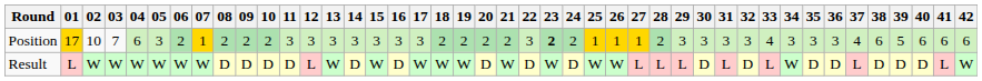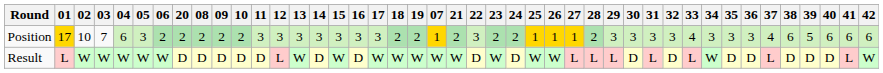 <table class=wikitable style="text-align:center;font-size: 100%">
 <tr>
 <th>Round</th>
 <th>01</th>
 <th>02</th>
 <th>03</th>
 <th>04</th>
 <th>05</th>
 <th>06</th>
-<th>07</th>
+<th>20</th>
 <th>08</th>
 <th>09</th>
 <th>10</th>
 <th>11</th>
 <th>12</th>
 <th>13</th>
 <th>14</th>
 <th>15</th>
 <th>16</th>
 <th>17</th>
 <th>18</th>
 <th>19</th>
-<th>20</th>
+<th>07</th>
 <th>21</th>
 <th>22</th>
 <th>23</th>
 <th>24</th>
 <th>25</th>
 <th>26</th>
 <th>27</th>
 <th>28</th>
 <th>29</th>
 <th>30</th>
 <th>31</th>
 <th>32</th>
 <th>33</th>
 <th>34</th>
 <th>35</th>
 <th>36</th>
 <th>37</th>
 <th>38</th>
 <th>39</th>
 <th>40</th>
 <th>41</th>
 <th>42</th>
 </tr>
 <tr>
 <td style="text-align:left;">Position</td>
 <td style="background: gold;">17</td>
 <td>10</td>
 <td>7</td>
 <td style="background:#D0F0C0">6</td>
 <td style="background:#D0F0C0">3</td>
 <td style="background:#ACE1AF">2</td>
-<td style="background:#FFD700">1</td>
+<td style="background:#ACE1AF">2</td>
 <td style="background:#ACE1AF">2</td>
 <td style="background:#ACE1AF">2</td>
 <td style="background:#ACE1AF">2</td>
 <td style="background:#D0F0C0">3</td>
 <td style="background:#D0F0C0">3</td>
 <td style="background:#D0F0C0">3</td>
 <td style="background:#D0F0C0">3</td>
 <td style="background:#D0F0C0">3</td>
 <td style="background:#D0F0C0">3</td>
 <td style="background:#D0F0C0">3</td>
 <td style="background:#ACE1AF">2</td>
 <td style="background:#ACE1AF">2</td>
-<td style="background:#ACE1AF">2</td>
+<td style="background:#FFD700">1</td>
 <td style="background:#ACE1AF">2</td>
 <td style="background:#D0F0C0">3</td>
-<td style="background:#ACE1AF"><strong>2</strong></td>
+<td style="background:#ACE1AF">2</td>
 <td style="background:#ACE1AF">2</td>
 <td style="background:#FFD700">1</td>
 <td style="background:#FFD700">1</td>
 <td style="background:#FFD700">1</td>
 <td style="background:#ACE1AF">2</td>
 <td style="background:#D0F0C0">3</td>
 <td style="background:#D0F0C0">3</td>
 <td style="background:#D0F0C0">3</td>
 <td style="background:#D0F0C0">3</td>
 <td style="background:#D0F0C0">4</td>
 <td style="background:#D0F0C0">3</td>
 <td style="background:#D0F0C0">3</td>
 <td style="background:#D0F0C0">3</td>
 <td style="background:#D0F0C0">4</td>
 <td style="background:#D0F0C0">6</td>
 <td style="background:#D0F0C0">5</td>
 <td style="background:#D0F0C0">6</td>
 <td style="background:#D0F0C0">6</td>
 <td style="background:#D0F0C0">6</td>
 </tr>
 <tr>
 <td style="text-align:left;">Result</td>
 <td style="background:#ffcccc">L</td>
 <td style="background:#ccffcc">W</td>
 <td style="background:#ccffcc">W</td>
 <td style="background:#ccffcc">W</td>
 <td style="background:#ccffcc">W</td>
 <td style="background:#ccffcc">W</td>
-<td style="background:#ccffcc">W</td>
+<td style="background:#ffffcc">D</td>
 <td style="background:#ffffcc">D</td>
 <td style="background:#ffffcc">D</td>
 <td style="background:#ffffcc">D</td>
 <td style="background:#ffffcc">D</td>
 <td style="background:#ffcccc">L</td>
 <td style="background:#ccffcc">W</td>
 <td style="background:#ffffcc">D</td>
 <td style="background:#ccffcc">W</td>
 <td style="background:#ffffcc">D</td>
 <td style="background:#ccffcc">W</td>
 <td style="background:#ccffcc">W</td>
 <td style="background:#ccffcc">W</td>
-<td style="background:#ffffcc">D</td>
+<td style="background:#ccffcc">W</td>
 <td style="background:#ccffcc">W</td>
 <td style="background:#ffffcc">D</td>
 <td style="background:#ccffcc">W</td>
 <td style="background:#ffffcc">D</td>
 <td style="background:#ccffcc">W</td>
 <td style="background:#ccffcc">W</td>
 <td style="background:#ffcccc">L</td>
 <td style="background:#ffcccc">L</td>
 <td style="background:#ffcccc">L</td>
 <td style="background:#ffffcc">D</td>
 <td style="background:#ffcccc">L</td>
 <td style="background:#ffffcc">D</td>
 <td style="background:#ffcccc">L</td>
 <td style="background:#ccffcc">W</td>
 <td style="background:#ffffcc">D</td>
 <td style="background:#ffffcc">D</td>
 <td style="background:#ffcccc">L</td>
 <td style="background:#ffffcc">D</td>
 <td style="background:#ffffcc">D</td>
 <td style="background:#ffffcc">D</td>
 <td style="background:#ffcccc">L</td>
 <td style="background:#ccffcc">W</td>
 </tr>
 </table>
